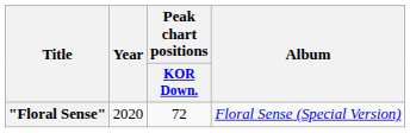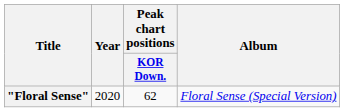 <table class="wikitable plainrowheaders" style="text-align:center">
 <tr>
 <th scope="col" rowspan="2">Title</th>
 <th scope="col" rowspan="2">Year</th>
 <th scope="col" colspan="1">Peak<br>chart<br>positions</th>
 <th scope="col" rowspan="2">Album</th>
 </tr>
 <tr>
 <th scope="col" style="width:3em;font-size:90%"><a href='#'>KOR<br>Down.</a><br></th>
 </tr>
 <tr>
 <th scope="row">"Floral Sense"<br></th>
 <td>2020</td>
-<td>72</td>
+<td>62</td>
 <td><em><a href='#'>Floral Sense (Special Version)</a></em></td>
 </tr>
 </table>
